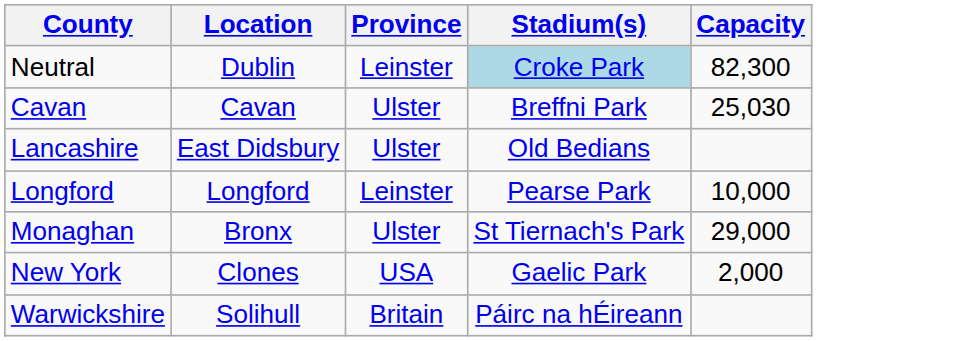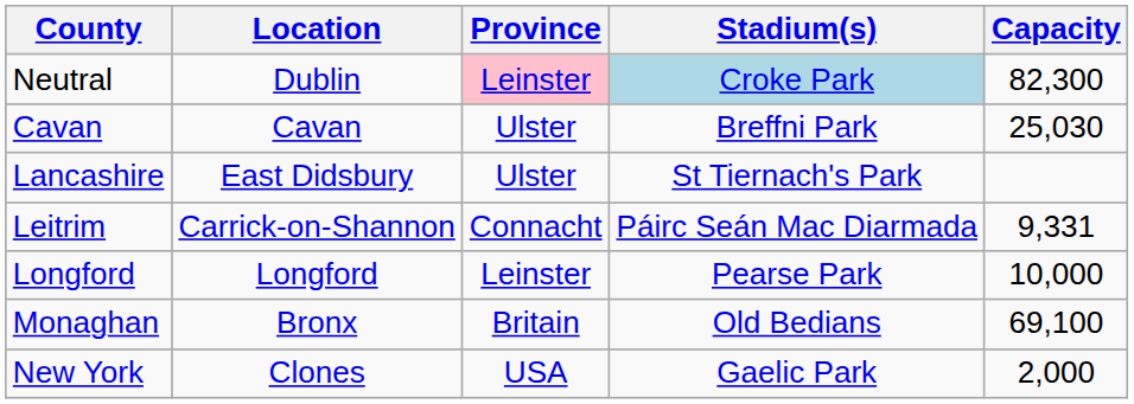 <table class="wikitable sortable" style="text-align:center">
 <tr>
 <th><a href='#'>County</a></th>
 <th><a href='#'>Location</a></th>
 <th><a href='#'>Province</a></th>
 <th><a href='#'>Stadium(s)</a></th>
 <th><a href='#'>Capacity</a></th>
 </tr>
 <tr>
 <td style="text-align:left">Neutral</td>
 <td><a href='#'>Dublin</a></td>
-<td><a href='#'>Leinster</a></td>
+<td style="background: pink;"><a href='#'>Leinster</a></td>
 <td style="background: lightblue;"><a href='#'>Croke Park</a></td>
 <td>82,300</td>
 </tr>
 <tr>
 <td style="text-align:left"> <a href='#'>Cavan</a></td>
 <td><a href='#'>Cavan</a></td>
 <td><a href='#'>Ulster</a></td>
 <td><a href='#'>Breffni Park</a></td>
 <td>25,030</td>
 </tr>
 <tr>
 <td style="text-align:left"> <a href='#'>Lancashire</a></td>
 <td><a href='#'>East Didsbury</a></td>
 <td><a href='#'>Ulster</a></td>
-<td><a href='#'>Old Bedians</a></td>
+<td><a href='#'>St Tiernach's Park</a></td>
 <td></td>
+</tr>
+<tr>
+<td style="text-align:left"> <a href='#'>Leitrim</a></td>
+<td><a href='#'>Carrick-on-Shannon</a></td>
+<td><a href='#'>Connacht</a></td>
+<td><a href='#'>Páirc Seán Mac Diarmada</a></td>
+<td>9,331</td>
 </tr>
 <tr>
 <td style="text-align:left"> <a href='#'>Longford</a></td>
 <td><a href='#'>Longford</a></td>
 <td><a href='#'>Leinster</a></td>
 <td><a href='#'>Pearse Park</a></td>
 <td>10,000</td>
 </tr>
 <tr>
 <td style="text-align:left"> <a href='#'>Monaghan</a></td>
 <td><a href='#'>Bronx</a></td>
-<td><a href='#'>Ulster</a></td>
-<td><a href='#'>St Tiernach's Park</a></td>
-<td>29,000</td>
+<td><a href='#'>Britain</a></td>
+<td><a href='#'>Old Bedians</a></td>
+<td>69,100</td>
 </tr>
 <tr>
 <td style="text-align:left"> <a href='#'>New York</a></td>
 <td><a href='#'>Clones</a></td>
 <td><a href='#'>USA</a></td>
 <td><a href='#'>Gaelic Park</a></td>
 <td>2,000</td>
 </tr>
-<tr>
-<td> <a href='#'>Warwickshire</a></td>
-<td><a href='#'>Solihull</a></td>
-<td><a href='#'>Britain</a></td>
-<td><a href='#'>Páirc na hÉireann</a></td>
-<td></td>
-</tr>
 </table>
